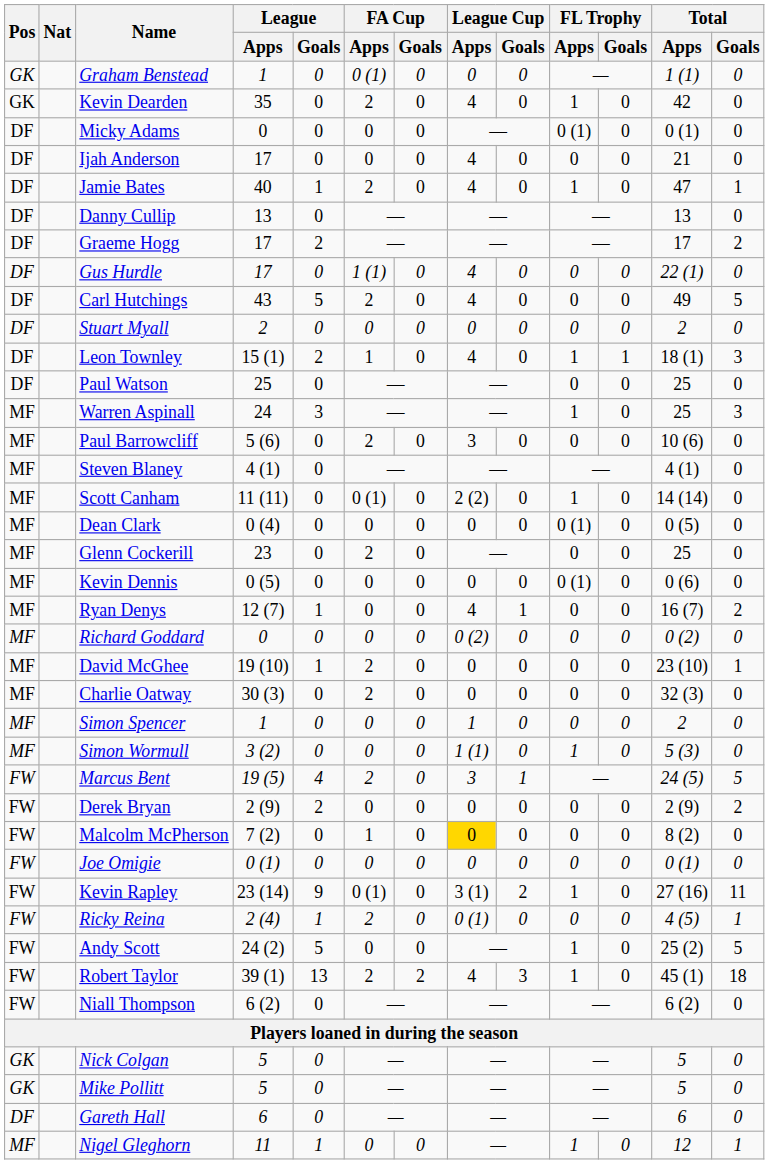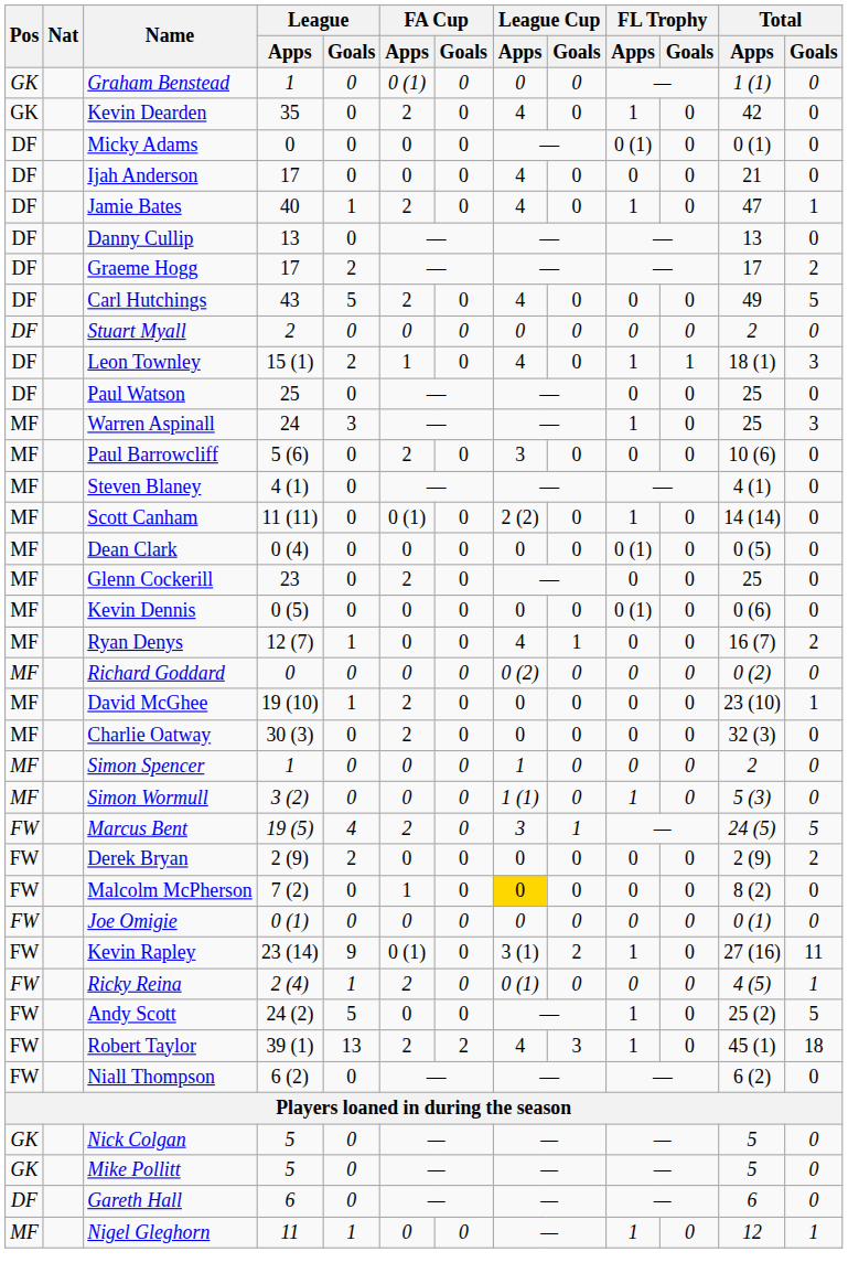 <table class="wikitable" style="text-align:center">
 <tr>
 <th rowspan="2">Pos</th>
 <th rowspan="2">Nat</th>
 <th rowspan="2">Name</th>
 <th colspan="2" style="width:85px;">League</th>
 <th colspan="2" style="width:85px;">FA Cup</th>
 <th colspan="2" style="width:85px;">League Cup</th>
 <th colspan="2" style="width:85px;">FL Trophy</th>
 <th colspan="2" style="width:85px;">Total</th>
 </tr>
 <tr>
 <th>Apps</th>
 <th>Goals</th>
 <th>Apps</th>
 <th>Goals</th>
 <th>Apps</th>
 <th>Goals</th>
 <th>Apps</th>
 <th>Goals</th>
 <th>Apps</th>
 <th>Goals</th>
 </tr>
 <tr>
 <td><em>GK</em></td>
 <td><em></em></td>
 <td style="text-align:left;"><em><a href='#'>Graham Benstead</a></em></td>
 <td><em>1</em></td>
 <td><em>0</em></td>
 <td><em>0 (1)</em></td>
 <td><em>0</em></td>
 <td><em>0</em></td>
 <td><em>0</em></td>
 <td colspan="2"><em>—</em></td>
 <td><em>1 (1)</em></td>
 <td><em>0</em></td>
 </tr>
 <tr>
 <td>GK</td>
 <td></td>
 <td style="text-align:left;"><a href='#'>Kevin Dearden</a></td>
 <td>35</td>
 <td>0</td>
 <td>2</td>
 <td>0</td>
 <td>4</td>
 <td>0</td>
 <td>1</td>
 <td>0</td>
 <td>42</td>
 <td>0</td>
 </tr>
 <tr>
 <td>DF</td>
 <td></td>
 <td style="text-align:left;"><a href='#'>Micky Adams</a></td>
 <td>0</td>
 <td>0</td>
 <td>0</td>
 <td>0</td>
 <td colspan="2">—</td>
 <td>0 (1)</td>
 <td>0</td>
 <td>0 (1)</td>
 <td>0</td>
 </tr>
 <tr>
 <td>DF</td>
 <td></td>
 <td style="text-align:left;"><a href='#'>Ijah Anderson</a></td>
 <td>17</td>
 <td>0</td>
 <td>0</td>
 <td>0</td>
 <td>4</td>
 <td>0</td>
 <td>0</td>
 <td>0</td>
 <td>21</td>
 <td>0</td>
 </tr>
 <tr>
 <td>DF</td>
 <td></td>
 <td style="text-align:left;"><a href='#'>Jamie Bates</a></td>
 <td>40</td>
 <td>1</td>
 <td>2</td>
 <td>0</td>
 <td>4</td>
 <td>0</td>
 <td>1</td>
 <td>0</td>
 <td>47</td>
 <td>1</td>
 </tr>
 <tr>
 <td>DF</td>
 <td></td>
 <td style="text-align:left;"><a href='#'>Danny Cullip</a></td>
 <td>13</td>
 <td>0</td>
 <td colspan="2">—</td>
 <td colspan="2">—</td>
 <td colspan="2">—</td>
 <td>13</td>
 <td>0</td>
 </tr>
 <tr>
 <td>DF</td>
 <td></td>
 <td style="text-align:left;"><a href='#'>Graeme Hogg</a></td>
 <td>17</td>
 <td>2</td>
 <td colspan="2">—</td>
 <td colspan="2">—</td>
 <td colspan="2">—</td>
 <td>17</td>
 <td>2</td>
-</tr>
-<tr>
-<td><em>DF</em></td>
-<td><em></em></td>
-<td style="text-align:left;"><em><a href='#'>Gus Hurdle</a></em></td>
-<td><em>17</em></td>
-<td><em>0</em></td>
-<td><em>1 (1)</em></td>
-<td><em>0</em></td>
-<td><em>4</em></td>
-<td><em>0</em></td>
-<td><em>0</em></td>
-<td><em>0</em></td>
-<td><em>22 (1)</em></td>
-<td><em>0</em></td>
 </tr>
 <tr>
 <td>DF</td>
 <td></td>
 <td style="text-align:left;"><a href='#'>Carl Hutchings</a></td>
 <td>43</td>
 <td>5</td>
 <td>2</td>
 <td>0</td>
 <td>4</td>
 <td>0</td>
 <td>0</td>
 <td>0</td>
 <td>49</td>
 <td>5</td>
 </tr>
 <tr>
 <td><em>DF</em></td>
 <td><em></em></td>
 <td style="text-align:left;"><em><a href='#'>Stuart Myall</a></em></td>
 <td><em>2</em></td>
 <td><em>0</em></td>
 <td><em>0</em></td>
 <td><em>0</em></td>
 <td><em>0</em></td>
 <td><em>0</em></td>
 <td><em>0</em></td>
 <td><em>0</em></td>
 <td><em>2</em></td>
 <td><em>0</em></td>
 </tr>
 <tr>
 <td>DF</td>
 <td></td>
 <td style="text-align:left;"><a href='#'>Leon Townley</a></td>
 <td>15 (1)</td>
 <td>2</td>
 <td>1</td>
 <td>0</td>
 <td>4</td>
 <td>0</td>
 <td>1</td>
 <td>1</td>
 <td>18 (1)</td>
 <td>3</td>
 </tr>
 <tr>
 <td>DF</td>
 <td></td>
 <td style="text-align:left;"><a href='#'>Paul Watson</a></td>
 <td>25</td>
 <td>0</td>
 <td colspan="2">—</td>
 <td colspan="2">—</td>
 <td>0</td>
 <td>0</td>
 <td>25</td>
 <td>0</td>
 </tr>
 <tr>
 <td>MF</td>
 <td></td>
 <td style="text-align:left;"><a href='#'>Warren Aspinall</a></td>
 <td>24</td>
 <td>3</td>
 <td colspan="2">—</td>
 <td colspan="2">—</td>
 <td>1</td>
 <td>0</td>
 <td>25</td>
 <td>3</td>
 </tr>
 <tr>
 <td>MF</td>
 <td></td>
 <td style="text-align:left;"><a href='#'>Paul Barrowcliff</a></td>
 <td>5 (6)</td>
 <td>0</td>
 <td>2</td>
 <td>0</td>
 <td>3</td>
 <td>0</td>
 <td>0</td>
 <td>0</td>
 <td>10 (6)</td>
 <td>0</td>
 </tr>
 <tr>
 <td>MF</td>
 <td></td>
 <td style="text-align:left;"><a href='#'>Steven Blaney</a></td>
 <td>4 (1)</td>
 <td>0</td>
 <td colspan="2">—</td>
 <td colspan="2">—</td>
 <td colspan="2">—</td>
 <td>4 (1)</td>
 <td>0</td>
 </tr>
 <tr>
 <td>MF</td>
 <td></td>
 <td style="text-align:left;"><a href='#'>Scott Canham</a></td>
 <td>11 (11)</td>
 <td>0</td>
 <td>0 (1)</td>
 <td>0</td>
 <td>2 (2)</td>
 <td>0</td>
 <td>1</td>
 <td>0</td>
 <td>14 (14)</td>
 <td>0</td>
 </tr>
 <tr>
 <td>MF</td>
 <td></td>
 <td style="text-align:left;"><a href='#'>Dean Clark</a></td>
 <td>0 (4)</td>
 <td>0</td>
 <td>0</td>
 <td>0</td>
 <td>0</td>
 <td>0</td>
 <td>0 (1)</td>
 <td>0</td>
 <td>0 (5)</td>
 <td>0</td>
 </tr>
 <tr>
 <td>MF</td>
 <td></td>
 <td style="text-align:left;"><a href='#'>Glenn Cockerill</a></td>
 <td>23</td>
 <td>0</td>
 <td>2</td>
 <td>0</td>
 <td colspan="2">—</td>
 <td>0</td>
 <td>0</td>
 <td>25</td>
 <td>0</td>
 </tr>
 <tr>
 <td>MF</td>
 <td></td>
 <td style="text-align:left;"><a href='#'>Kevin Dennis</a></td>
 <td>0 (5)</td>
 <td>0</td>
 <td>0</td>
 <td>0</td>
 <td>0</td>
 <td>0</td>
 <td>0 (1)</td>
 <td>0</td>
 <td>0 (6)</td>
 <td>0</td>
 </tr>
 <tr>
 <td>MF</td>
 <td></td>
 <td style="text-align:left;"><a href='#'>Ryan Denys</a></td>
 <td>12 (7)</td>
 <td>1</td>
 <td>0</td>
 <td>0</td>
 <td>4</td>
 <td>1</td>
 <td>0</td>
 <td>0</td>
 <td>16 (7)</td>
 <td>2</td>
 </tr>
 <tr>
 <td><em>MF</em></td>
 <td><em></em></td>
 <td style="text-align:left;"><em><a href='#'>Richard Goddard</a></em></td>
 <td><em>0</em></td>
 <td><em>0</em></td>
 <td><em>0</em></td>
 <td><em>0</em></td>
 <td><em>0 (2)</em></td>
 <td><em>0</em></td>
 <td><em>0</em></td>
 <td><em>0</em></td>
 <td><em>0 (2)</em></td>
 <td><em>0</em></td>
 </tr>
 <tr>
 <td>MF</td>
 <td></td>
 <td style="text-align:left;"><a href='#'>David McGhee</a></td>
 <td>19 (10)</td>
 <td>1</td>
 <td>2</td>
 <td>0</td>
 <td>0</td>
 <td>0</td>
 <td>0</td>
 <td>0</td>
 <td>23 (10)</td>
 <td>1</td>
 </tr>
 <tr>
 <td>MF</td>
 <td></td>
 <td style="text-align:left;"><a href='#'>Charlie Oatway</a></td>
 <td>30 (3)</td>
 <td>0</td>
 <td>2</td>
 <td>0</td>
 <td>0</td>
 <td>0</td>
 <td>0</td>
 <td>0</td>
 <td>32 (3)</td>
 <td>0</td>
 </tr>
 <tr>
 <td><em>MF</em></td>
 <td><em></em></td>
 <td style="text-align:left;"><em><a href='#'>Simon Spencer</a></em></td>
 <td><em>1</em></td>
 <td><em>0</em></td>
 <td><em>0</em></td>
 <td><em>0</em></td>
 <td><em>1</em></td>
 <td><em>0</em></td>
 <td><em>0</em></td>
 <td><em>0</em></td>
 <td><em>2</em></td>
 <td><em>0</em></td>
 </tr>
 <tr>
 <td><em>MF</em></td>
 <td><em></em></td>
 <td style="text-align:left;"><em><a href='#'>Simon Wormull</a></em></td>
 <td><em>3 (2)</em></td>
 <td><em>0</em></td>
 <td><em>0</em></td>
 <td><em>0</em></td>
 <td><em>1 (1)</em></td>
 <td><em>0</em></td>
 <td><em>1</em></td>
 <td><em>0</em></td>
 <td><em>5 (3)</em></td>
 <td><em>0</em></td>
 </tr>
 <tr>
 <td><em>FW</em></td>
 <td><em></em></td>
 <td style="text-align:left;"><em><a href='#'>Marcus Bent</a></em></td>
 <td><em>19 (5)</em></td>
 <td><em>4</em></td>
 <td><em>2</em></td>
 <td><em>0</em></td>
 <td><em>3</em></td>
 <td><em>1</em></td>
 <td colspan="2"><em>—</em></td>
 <td><em>24 (5)</em></td>
 <td><em>5</em></td>
 </tr>
 <tr>
 <td>FW</td>
 <td></td>
 <td style="text-align:left;"><a href='#'>Derek Bryan</a></td>
 <td>2 (9)</td>
 <td>2</td>
 <td>0</td>
 <td>0</td>
 <td>0</td>
 <td>0</td>
 <td>0</td>
 <td>0</td>
 <td>2 (9)</td>
 <td>2</td>
 </tr>
 <tr>
 <td>FW</td>
 <td></td>
 <td style="text-align:left;"><a href='#'>Malcolm McPherson</a></td>
 <td>7 (2)</td>
 <td>0</td>
 <td>1</td>
 <td>0</td>
 <td style="background: gold;">0</td>
 <td>0</td>
 <td>0</td>
 <td>0</td>
 <td>8 (2)</td>
 <td>0</td>
 </tr>
 <tr>
 <td><em>FW</em></td>
 <td><em></em></td>
 <td style="text-align:left;"><em><a href='#'>Joe Omigie</a></em></td>
 <td><em>0 (1)</em></td>
 <td><em>0</em></td>
 <td><em>0</em></td>
 <td><em>0</em></td>
 <td><em>0</em></td>
 <td><em>0</em></td>
 <td><em>0</em></td>
 <td><em>0</em></td>
 <td><em>0 (1)</em></td>
 <td><em>0</em></td>
 </tr>
 <tr>
 <td>FW</td>
 <td></td>
 <td style="text-align:left;"><a href='#'>Kevin Rapley</a></td>
 <td>23 (14)</td>
 <td>9</td>
 <td>0 (1)</td>
 <td>0</td>
 <td>3 (1)</td>
 <td>2</td>
 <td>1</td>
 <td>0</td>
 <td>27 (16)</td>
 <td>11</td>
 </tr>
 <tr>
 <td><em>FW</em></td>
 <td><em></em></td>
 <td style="text-align:left;"><em><a href='#'>Ricky Reina</a></em></td>
 <td><em>2 (4)</em></td>
 <td><em>1</em></td>
 <td><em>2</em></td>
 <td><em>0</em></td>
 <td><em>0 (1)</em></td>
 <td><em>0</em></td>
 <td><em>0</em></td>
 <td><em>0</em></td>
 <td><em>4 (5)</em></td>
 <td><em>1</em></td>
 </tr>
 <tr>
 <td>FW</td>
 <td></td>
 <td style="text-align:left;"><a href='#'>Andy Scott</a></td>
 <td>24 (2)</td>
 <td>5</td>
 <td>0</td>
 <td>0</td>
 <td colspan="2">—</td>
 <td>1</td>
 <td>0</td>
 <td>25 (2)</td>
 <td>5</td>
 </tr>
 <tr>
 <td>FW</td>
 <td></td>
 <td style="text-align:left;"><a href='#'>Robert Taylor</a></td>
 <td>39 (1)</td>
 <td>13</td>
 <td>2</td>
 <td>2</td>
 <td>4</td>
 <td>3</td>
 <td>1</td>
 <td>0</td>
 <td>45 (1)</td>
 <td>18</td>
 </tr>
 <tr>
 <td>FW</td>
 <td></td>
 <td style="text-align:left;"><a href='#'>Niall Thompson</a></td>
 <td>6 (2)</td>
 <td>0</td>
 <td colspan="2">—</td>
 <td colspan="2">—</td>
 <td colspan="2">—</td>
 <td>6 (2)</td>
 <td>0</td>
 </tr>
 <tr>
 <th colspan="13">Players loaned in during the season</th>
 </tr>
 <tr>
 <td><em>GK</em></td>
 <td><em></em></td>
 <td style="text-align:left;"><em><a href='#'>Nick Colgan</a></em></td>
 <td><em>5</em></td>
 <td><em>0</em></td>
 <td colspan="2"><em>—</em></td>
 <td colspan="2"><em>—</em></td>
 <td colspan="2"><em>—</em></td>
 <td><em>5</em></td>
 <td><em>0</em></td>
 </tr>
 <tr>
 <td><em>GK</em></td>
 <td><em></em></td>
 <td style="text-align:left;"><em><a href='#'>Mike Pollitt</a></em></td>
 <td><em>5</em></td>
 <td><em>0</em></td>
 <td colspan="2"><em>—</em></td>
 <td colspan="2"><em>—</em></td>
 <td colspan="2"><em>—</em></td>
 <td><em>5</em></td>
 <td><em>0</em></td>
 </tr>
 <tr>
 <td><em>DF</em></td>
 <td><em></em></td>
 <td style="text-align:left;"><em><a href='#'>Gareth Hall</a></em></td>
 <td><em>6</em></td>
 <td><em>0</em></td>
 <td colspan="2"><em>—</em></td>
 <td colspan="2"><em>—</em></td>
 <td colspan="2"><em>—</em></td>
 <td><em>6</em></td>
 <td><em>0</em></td>
 </tr>
 <tr>
 <td><em>MF</em></td>
 <td><em></em></td>
 <td style="text-align:left;"><em><a href='#'>Nigel Gleghorn</a></em></td>
 <td><em>11</em></td>
 <td><em>1</em></td>
 <td><em>0</em></td>
 <td><em>0</em></td>
 <td colspan="2"><em>—</em></td>
 <td><em>1</em></td>
 <td><em>0</em></td>
 <td><em>12</em></td>
 <td><em>1</em></td>
 </tr>
 </table>
